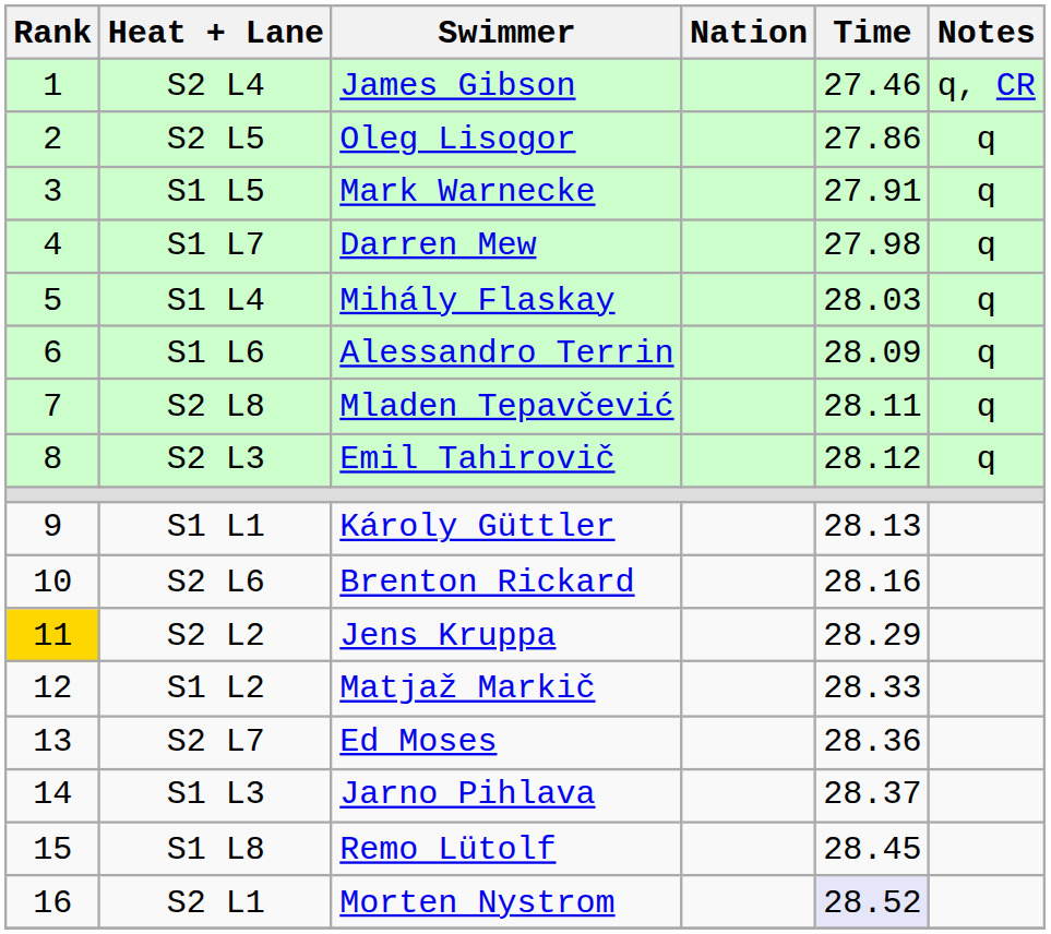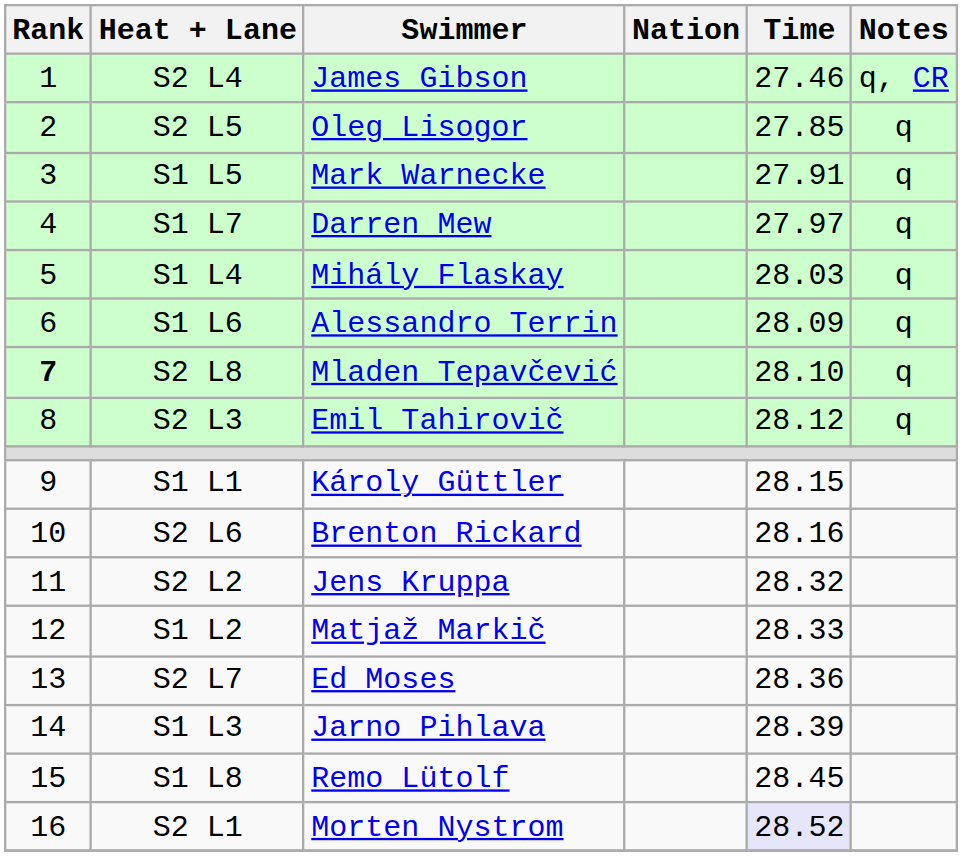 <table class="wikitable sortable" style="text-align:center">
 <tr>
 <th>Rank</th>
 <th>Heat + Lane</th>
 <th>Swimmer</th>
 <th>Nation</th>
 <th>Time</th>
 <th>Notes</th>
 </tr>
 <tr bgcolor=ccffcc>
 <td>1</td>
 <td>S2 L4</td>
 <td align=left><a href='#'>James Gibson</a></td>
 <td align=left></td>
 <td>27.46</td>
 <td>q, <a href='#'>CR</a></td>
 </tr>
 <tr bgcolor=ccffcc>
 <td>2</td>
 <td>S2 L5</td>
 <td align=left><a href='#'>Oleg Lisogor</a></td>
 <td align=left></td>
-<td>27.86</td>
+<td>27.85</td>
 <td>q</td>
 </tr>
 <tr bgcolor=ccffcc>
 <td>3</td>
 <td>S1 L5</td>
 <td align=left><a href='#'>Mark Warnecke</a></td>
 <td align=left></td>
 <td>27.91</td>
 <td>q</td>
 </tr>
 <tr bgcolor=ccffcc>
 <td>4</td>
 <td>S1 L7</td>
 <td align=left><a href='#'>Darren Mew</a></td>
 <td align=left></td>
-<td>27.98</td>
+<td>27.97</td>
 <td>q</td>
 </tr>
 <tr bgcolor=ccffcc>
 <td>5</td>
 <td>S1 L4</td>
 <td align=left><a href='#'>Mihály Flaskay</a></td>
 <td align=left></td>
 <td>28.03</td>
 <td>q</td>
 </tr>
 <tr bgcolor=ccffcc>
 <td>6</td>
 <td>S1 L6</td>
 <td align=left><a href='#'>Alessandro Terrin</a></td>
 <td align=left></td>
 <td>28.09</td>
 <td>q</td>
 </tr>
 <tr bgcolor=ccffcc>
-<td>7</td>
+<td><strong>7</strong></td>
 <td>S2 L8</td>
 <td align=left><a href='#'>Mladen Tepavčević</a></td>
 <td align=left></td>
-<td>28.11</td>
+<td>28.10</td>
 <td>q</td>
 </tr>
 <tr bgcolor=ccffcc>
 <td>8</td>
 <td>S2 L3</td>
 <td align=left><a href='#'>Emil Tahirovič</a></td>
 <td align=left></td>
 <td>28.12</td>
 <td>q</td>
 </tr>
 <tr bgcolor=#DDDDDD>
 <td colspan=6></td>
 </tr>
 <tr>
 <td>9</td>
 <td>S1 L1</td>
 <td align=left><a href='#'>Károly Güttler</a></td>
 <td align=left></td>
-<td>28.13</td>
+<td>28.15</td>
 <td></td>
 </tr>
 <tr>
 <td>10</td>
 <td>S2 L6</td>
 <td align=left><a href='#'>Brenton Rickard</a></td>
 <td align=left></td>
 <td>28.16</td>
 <td></td>
 </tr>
 <tr>
-<td style="background: gold;">11</td>
+<td>11</td>
 <td>S2 L2</td>
 <td align=left><a href='#'>Jens Kruppa</a></td>
 <td align=left></td>
-<td>28.29</td>
+<td>28.32</td>
 <td></td>
 </tr>
 <tr>
 <td>12</td>
 <td>S1 L2</td>
 <td align=left><a href='#'>Matjaž Markič</a></td>
 <td align=left></td>
 <td>28.33</td>
 <td></td>
 </tr>
 <tr>
 <td>13</td>
 <td>S2 L7</td>
 <td align=left><a href='#'>Ed Moses</a></td>
 <td align=left></td>
 <td>28.36</td>
 <td></td>
 </tr>
 <tr>
 <td>14</td>
 <td>S1 L3</td>
 <td align=left><a href='#'>Jarno Pihlava</a></td>
 <td align=left></td>
-<td>28.37</td>
+<td>28.39</td>
 <td></td>
 </tr>
 <tr>
 <td>15</td>
 <td>S1 L8</td>
 <td align=left><a href='#'>Remo Lütolf</a></td>
 <td align=left></td>
 <td>28.45</td>
 <td></td>
 </tr>
 <tr>
 <td>16</td>
 <td>S2 L1</td>
 <td align=left><a href='#'>Morten Nystrom</a></td>
 <td align=left></td>
 <td style="background: lavender;">28.52</td>
 <td></td>
 </tr>
 <tr>
 </tr>
 </table>
